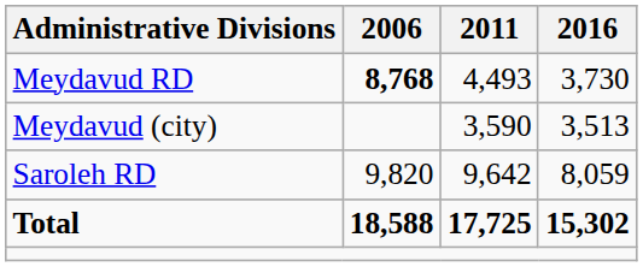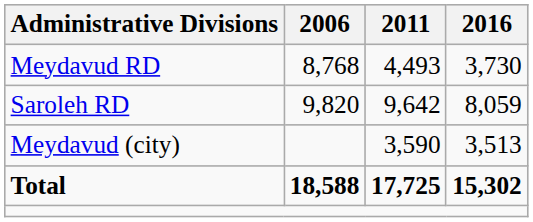 <table class="wikitable">
 <tr>
 <th>Administrative Divisions</th>
 <th>2006</th>
 <th>2011</th>
 <th>2016</th>
 </tr>
 <tr>
 <td><a href='#'>Meydavud RD</a></td>
-<td style="text-align: right;"><strong>8,768</strong></td>
+<td style="text-align: right;">8,768</td>
 <td style="text-align: right;">4,493</td>
 <td style="text-align: right;">3,730</td>
+</tr>
+<tr>
+<td><a href='#'>Saroleh RD</a></td>
+<td style="text-align: right;">9,820</td>
+<td style="text-align: right;">9,642</td>
+<td style="text-align: right;">8,059</td>
 </tr>
 <tr>
 <td><a href='#'>Meydavud</a> (city)</td>
 <td style="text-align: right;"></td>
 <td style="text-align: right;">3,590</td>
 <td style="text-align: right;">3,513</td>
-</tr>
-<tr>
-<td><a href='#'>Saroleh RD</a></td>
-<td style="text-align: right;">9,820</td>
-<td style="text-align: right;">9,642</td>
-<td style="text-align: right;">8,059</td>
 </tr>
 <tr>
 <td><strong>Total</strong></td>
 <td style="text-align: right;"><strong>18,588</strong></td>
 <td style="text-align: right;"><strong>17,725</strong></td>
 <td style="text-align: right;"><strong>15,302</strong></td>
 </tr>
 <tr>
 <td colspan=4></td>
 </tr>
 </table>
